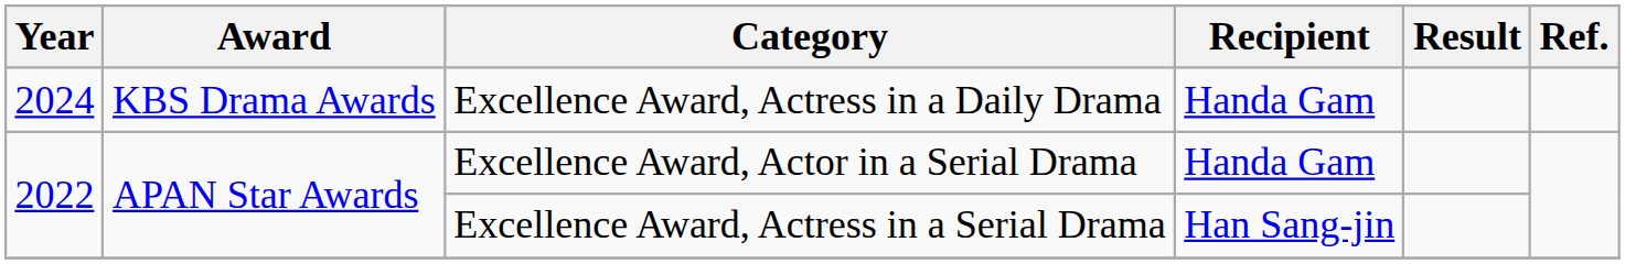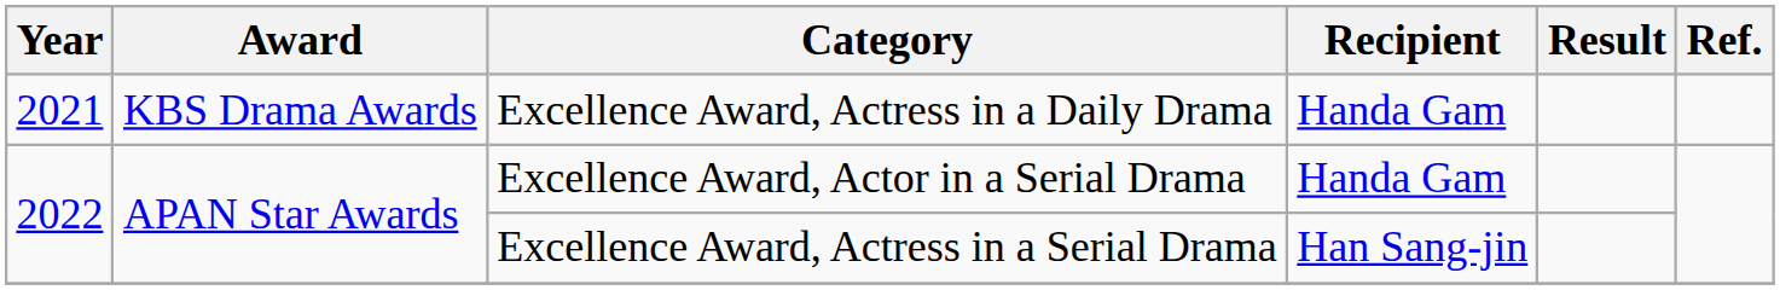 <table class="wikitable sortable">
 <tr>
 <th>Year</th>
 <th>Award</th>
 <th>Category</th>
 <th>Recipient</th>
 <th>Result</th>
 <th>Ref.</th>
 </tr>
 <tr>
-<td rowspan=1><a href='#'>2024</a></td>
+<td rowspan=1><a href='#'>2021</a></td>
 <td rowspan=1><a href='#'>KBS Drama Awards</a></td>
 <td>Excellence Award, Actress in a Daily Drama</td>
 <td><a href='#'>Handa Gam</a></td>
 <td></td>
 <td style="text-align:center"rowspan=1></td>
 </tr>
 <tr>
 <td rowspan=2><a href='#'>2022</a></td>
 <td rowspan=2><a href='#'>APAN Star Awards</a></td>
 <td>Excellence Award, Actor in a Serial Drama</td>
 <td><a href='#'>Handa Gam</a></td>
 <td></td>
 <td style="text-align:center" rowspan="2"></td>
 </tr>
 <tr>
 <td>Excellence Award, Actress in a Serial Drama</td>
 <td><a href='#'>Han Sang-jin</a></td>
 <td></td>
 </tr>
 <tr>
 </tr>
 </table>
